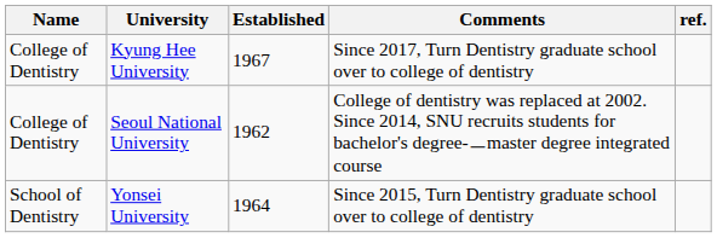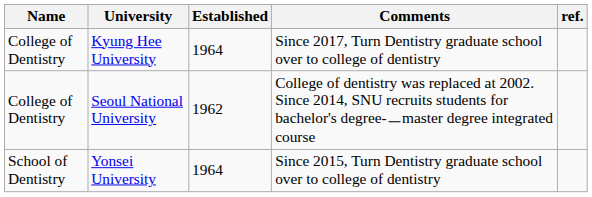 <table class="wikitable sortable">
 <tr>
 <th>Name</th>
 <th>University</th>
 <th>Established</th>
 <th>Comments</th>
 <th>ref.</th>
 </tr>
 <tr>
 <td>College of Dentistry</td>
 <td><a href='#'>Kyung Hee University</a></td>
-<td>1967</td>
+<td>1964</td>
 <td>Since 2017, Turn Dentistry graduate school over to college of dentistry</td>
 <td></td>
 </tr>
 <tr>
 <td>College of Dentistry</td>
 <td><a href='#'>Seoul National University</a></td>
 <td>1962</td>
 <td>College of dentistry was replaced at 2002. Since 2014, SNU recruits students for bachelor's degree-ㅡmaster degree integrated course</td>
 <td></td>
 </tr>
 <tr>
 <td>School of Dentistry</td>
 <td><a href='#'>Yonsei University</a></td>
 <td>1964</td>
 <td>Since 2015, Turn Dentistry graduate school over to college of dentistry</td>
 <td></td>
 </tr>
 </table>
